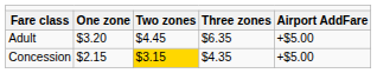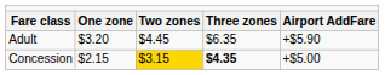 <table class="wikitable" style="margin:10px" align="right" cellpadding="0" cellspacing="2">
 <tr>
 <td colspan="5" style="text-align:center;"></td>
 </tr>
 <tr>
 <th>Fare class</th>
 <th>One zone</th>
 <th>Two zones</th>
 <th>Three zones</th>
 <th>Airport AddFare</th>
 </tr>
 <tr>
 <td>Adult</td>
 <td>$3.20</td>
 <td>$4.45</td>
 <td>$6.35</td>
-<td>+$5.00</td>
+<td>+$5.90</td>
 </tr>
 <tr>
 <td>Concession</td>
 <td>$2.15</td>
 <td style="background: gold;">$3.15</td>
-<td>$4.35</td>
+<td><strong>$4.35</strong></td>
 <td>+$5.00</td>
 </tr>
 </table>
